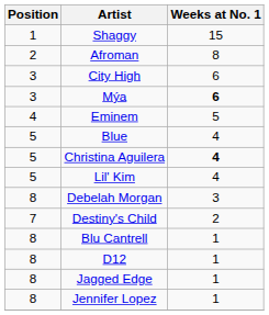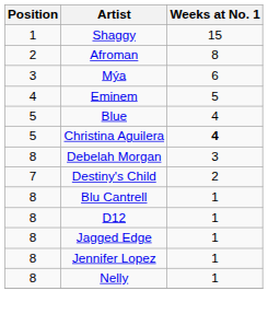 <table class="wikitable">
 <tr>
 <th style="text-align: center;">Position</th>
 <th style="text-align: center;">Artist</th>
 <th style="text-align: center;">Weeks at No. 1</th>
 </tr>
 <tr>
 <td style="text-align: center;">1</td>
 <td style="text-align: center;"><a href='#'>Shaggy</a></td>
 <td style="text-align: center;">15</td>
 </tr>
 <tr>
 <td style="text-align: center;">2</td>
 <td style="text-align: center;"><a href='#'>Afroman</a></td>
 <td style="text-align: center;">8</td>
 </tr>
 <tr>
 <td style="text-align: center;">3</td>
-<td style="text-align: center;"><a href='#'>City High</a></td>
+<td style="text-align: center;"><a href='#'>Mýa</a></td>
 <td style="text-align: center;">6</td>
-</tr>
-<tr>
-<td style="text-align: center;">3</td>
-<td style="text-align: center;"><a href='#'>Mýa</a></td>
-<td style="text-align: center;"><strong>6</strong></td>
 </tr>
 <tr>
 <td style="text-align: center;">4</td>
 <td style="text-align: center;"><a href='#'>Eminem</a></td>
 <td style="text-align: center;">5</td>
 </tr>
 <tr>
 <td style="text-align: center;">5</td>
 <td style="text-align: center;"><a href='#'>Blue</a></td>
 <td style="text-align: center;">4</td>
 </tr>
 <tr>
 <td style="text-align: center;">5</td>
 <td style="text-align: center;"><a href='#'>Christina Aguilera</a></td>
 <td style="text-align: center;"><strong>4</strong></td>
-</tr>
-<tr>
-<td style="text-align: center;">5</td>
-<td style="text-align: center;"><a href='#'>Lil' Kim</a></td>
-<td style="text-align: center;">4</td>
 </tr>
 <tr>
 <td style="text-align: center;">8</td>
 <td style="text-align: center;"><a href='#'>Debelah Morgan</a></td>
 <td style="text-align: center;">3</td>
 </tr>
 <tr>
 <td style="text-align: center;">7</td>
 <td style="text-align: center;"><a href='#'>Destiny's Child</a></td>
 <td style="text-align: center;">2</td>
 </tr>
 <tr>
 <td style="text-align: center;">8</td>
 <td style="text-align: center;"><a href='#'>Blu Cantrell</a></td>
 <td style="text-align: center;">1</td>
 </tr>
 <tr>
 <td style="text-align: center;">8</td>
 <td style="text-align: center;"><a href='#'>D12</a></td>
 <td style="text-align: center;">1</td>
 </tr>
 <tr>
 <td style="text-align: center;">8</td>
 <td style="text-align: center;"><a href='#'>Jagged Edge</a></td>
 <td style="text-align: center;">1</td>
 </tr>
 <tr>
 <td style="text-align: center;">8</td>
 <td style="text-align: center;"><a href='#'>Jennifer Lopez</a></td>
 <td style="text-align: center;">1</td>
 </tr>
 <tr>
+<td style="text-align: center;">8</td>
+<td style="text-align: center;"><a href='#'>Nelly</a></td>
+<td style="text-align: center;">1</td>
+</tr>
+<tr>
 </tr>
 </table>
